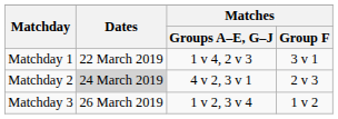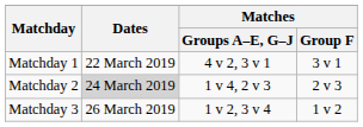 <table class="wikitable" style="text-align:center">
 <tr>
 </tr>
 <tr>
 <th rowspan=2>Matchday</th>
 <th rowspan=2>Dates</th>
 <th colspan=2>Matches</th>
 </tr>
 <tr>
 <th>Groups A–E, G–J</th>
 <th>Group F</th>
 </tr>
 <tr>
 <td>Matchday 1</td>
 <td>22 March 2019</td>
-<td>1 v 4, 2 v 3</td>
+<td>4 v 2, 3 v 1</td>
 <td>3 v 1</td>
 </tr>
 <tr>
 <td>Matchday 2</td>
 <td style="background: lightgrey;">24 March 2019</td>
-<td>4 v 2, 3 v 1</td>
+<td>1 v 4, 2 v 3</td>
 <td>2 v 3</td>
 </tr>
 <tr>
 <td>Matchday 3</td>
 <td>26 March 2019</td>
 <td>1 v 2, 3 v 4</td>
 <td>1 v 2</td>
 </tr>
 </table>
